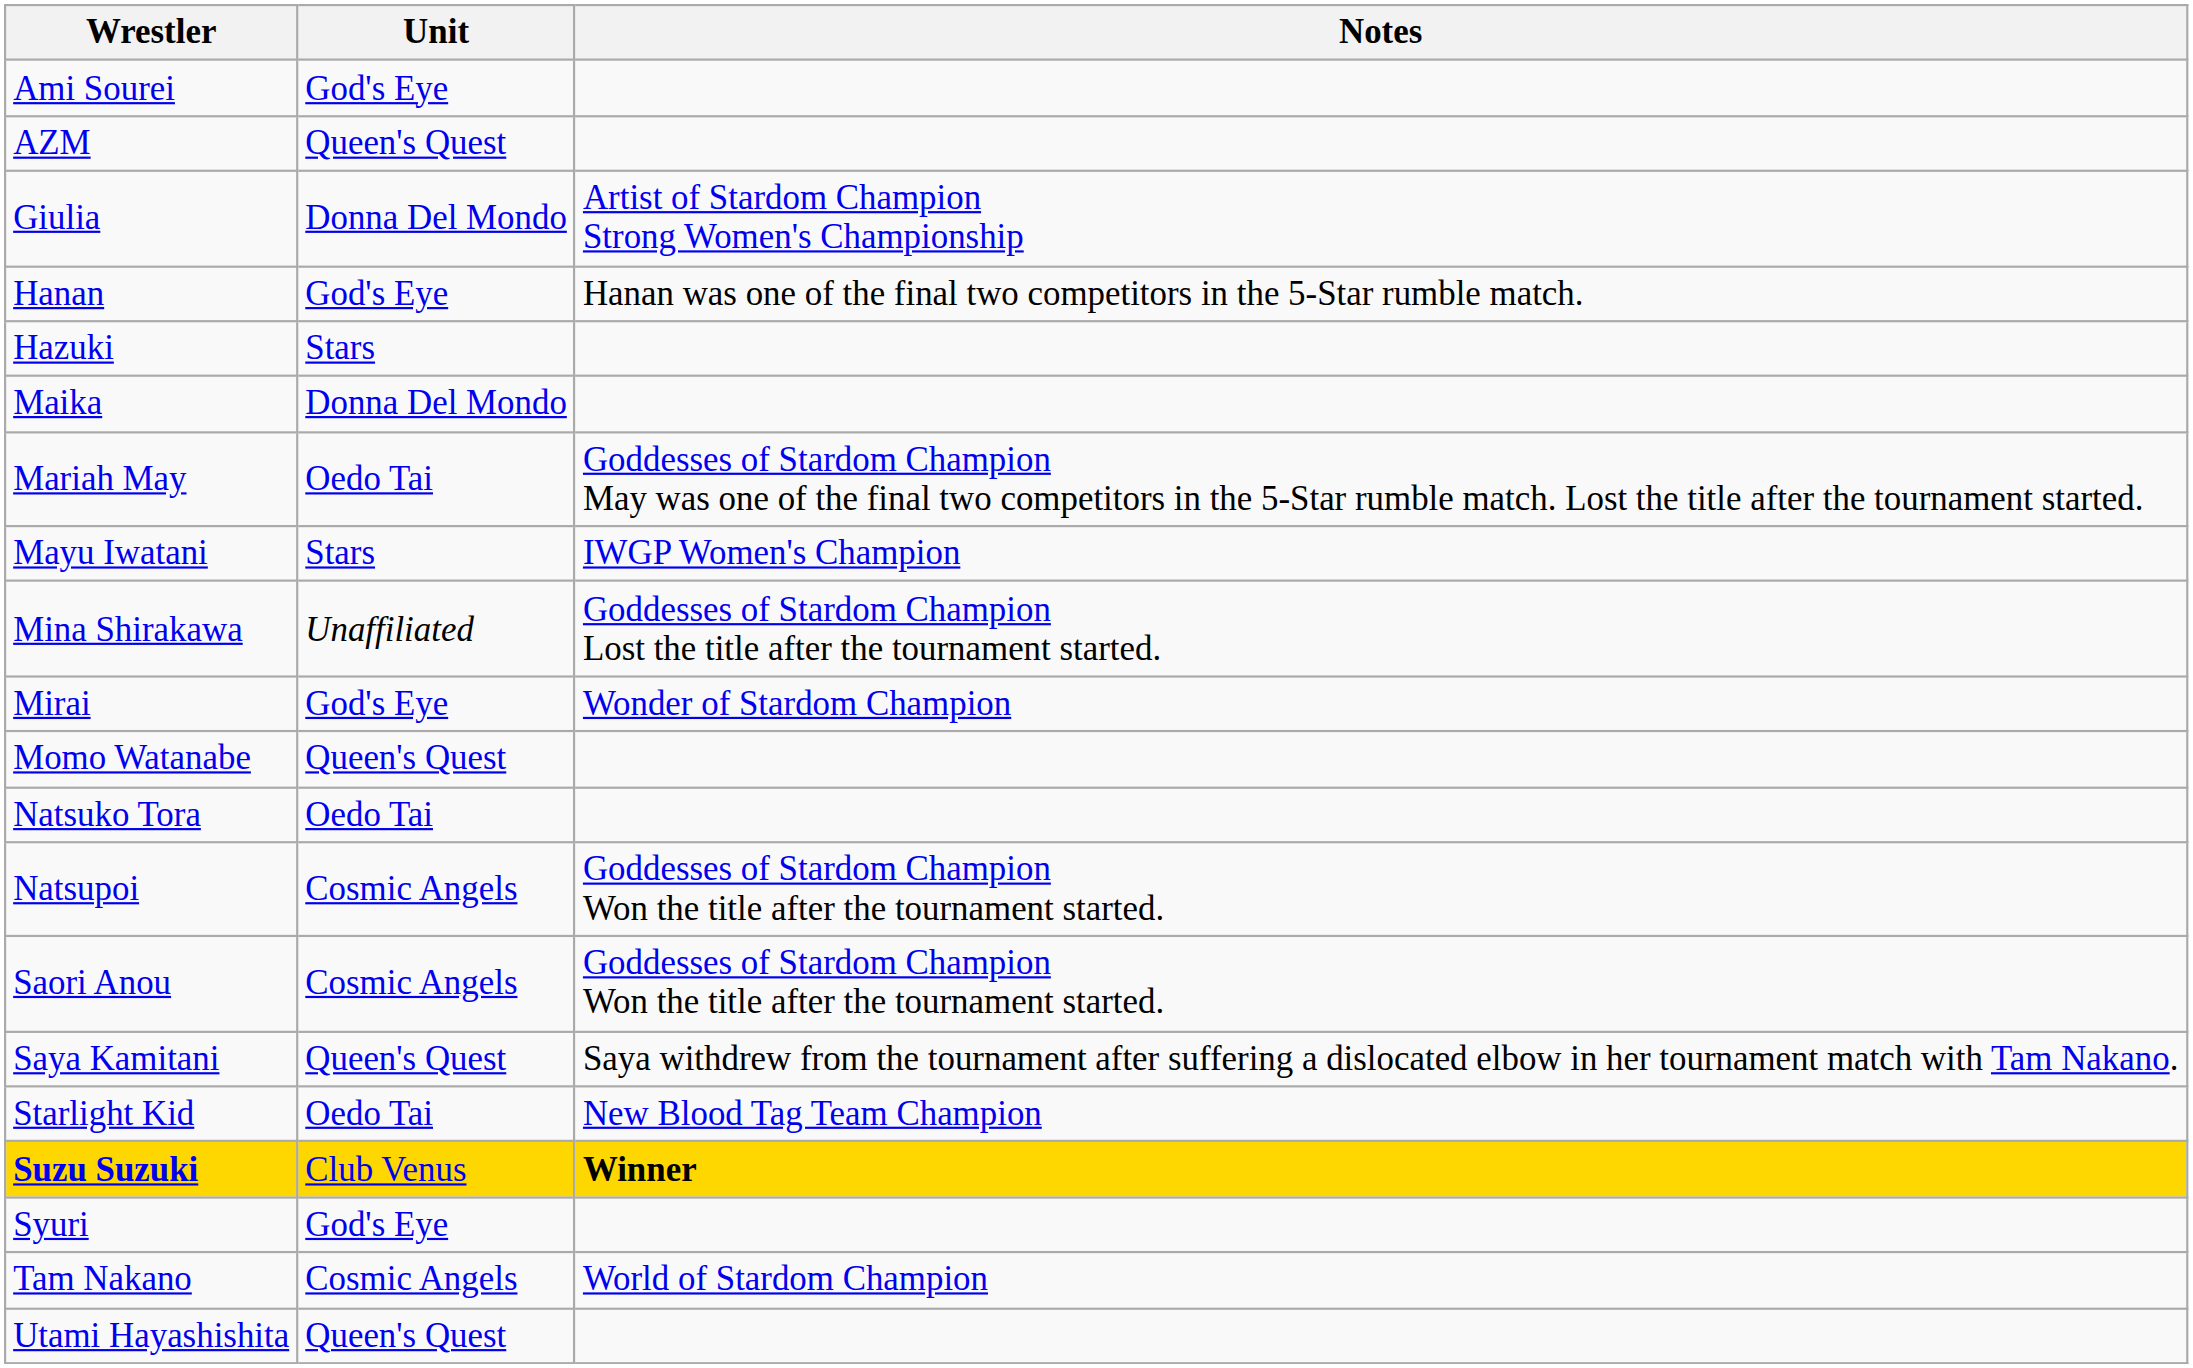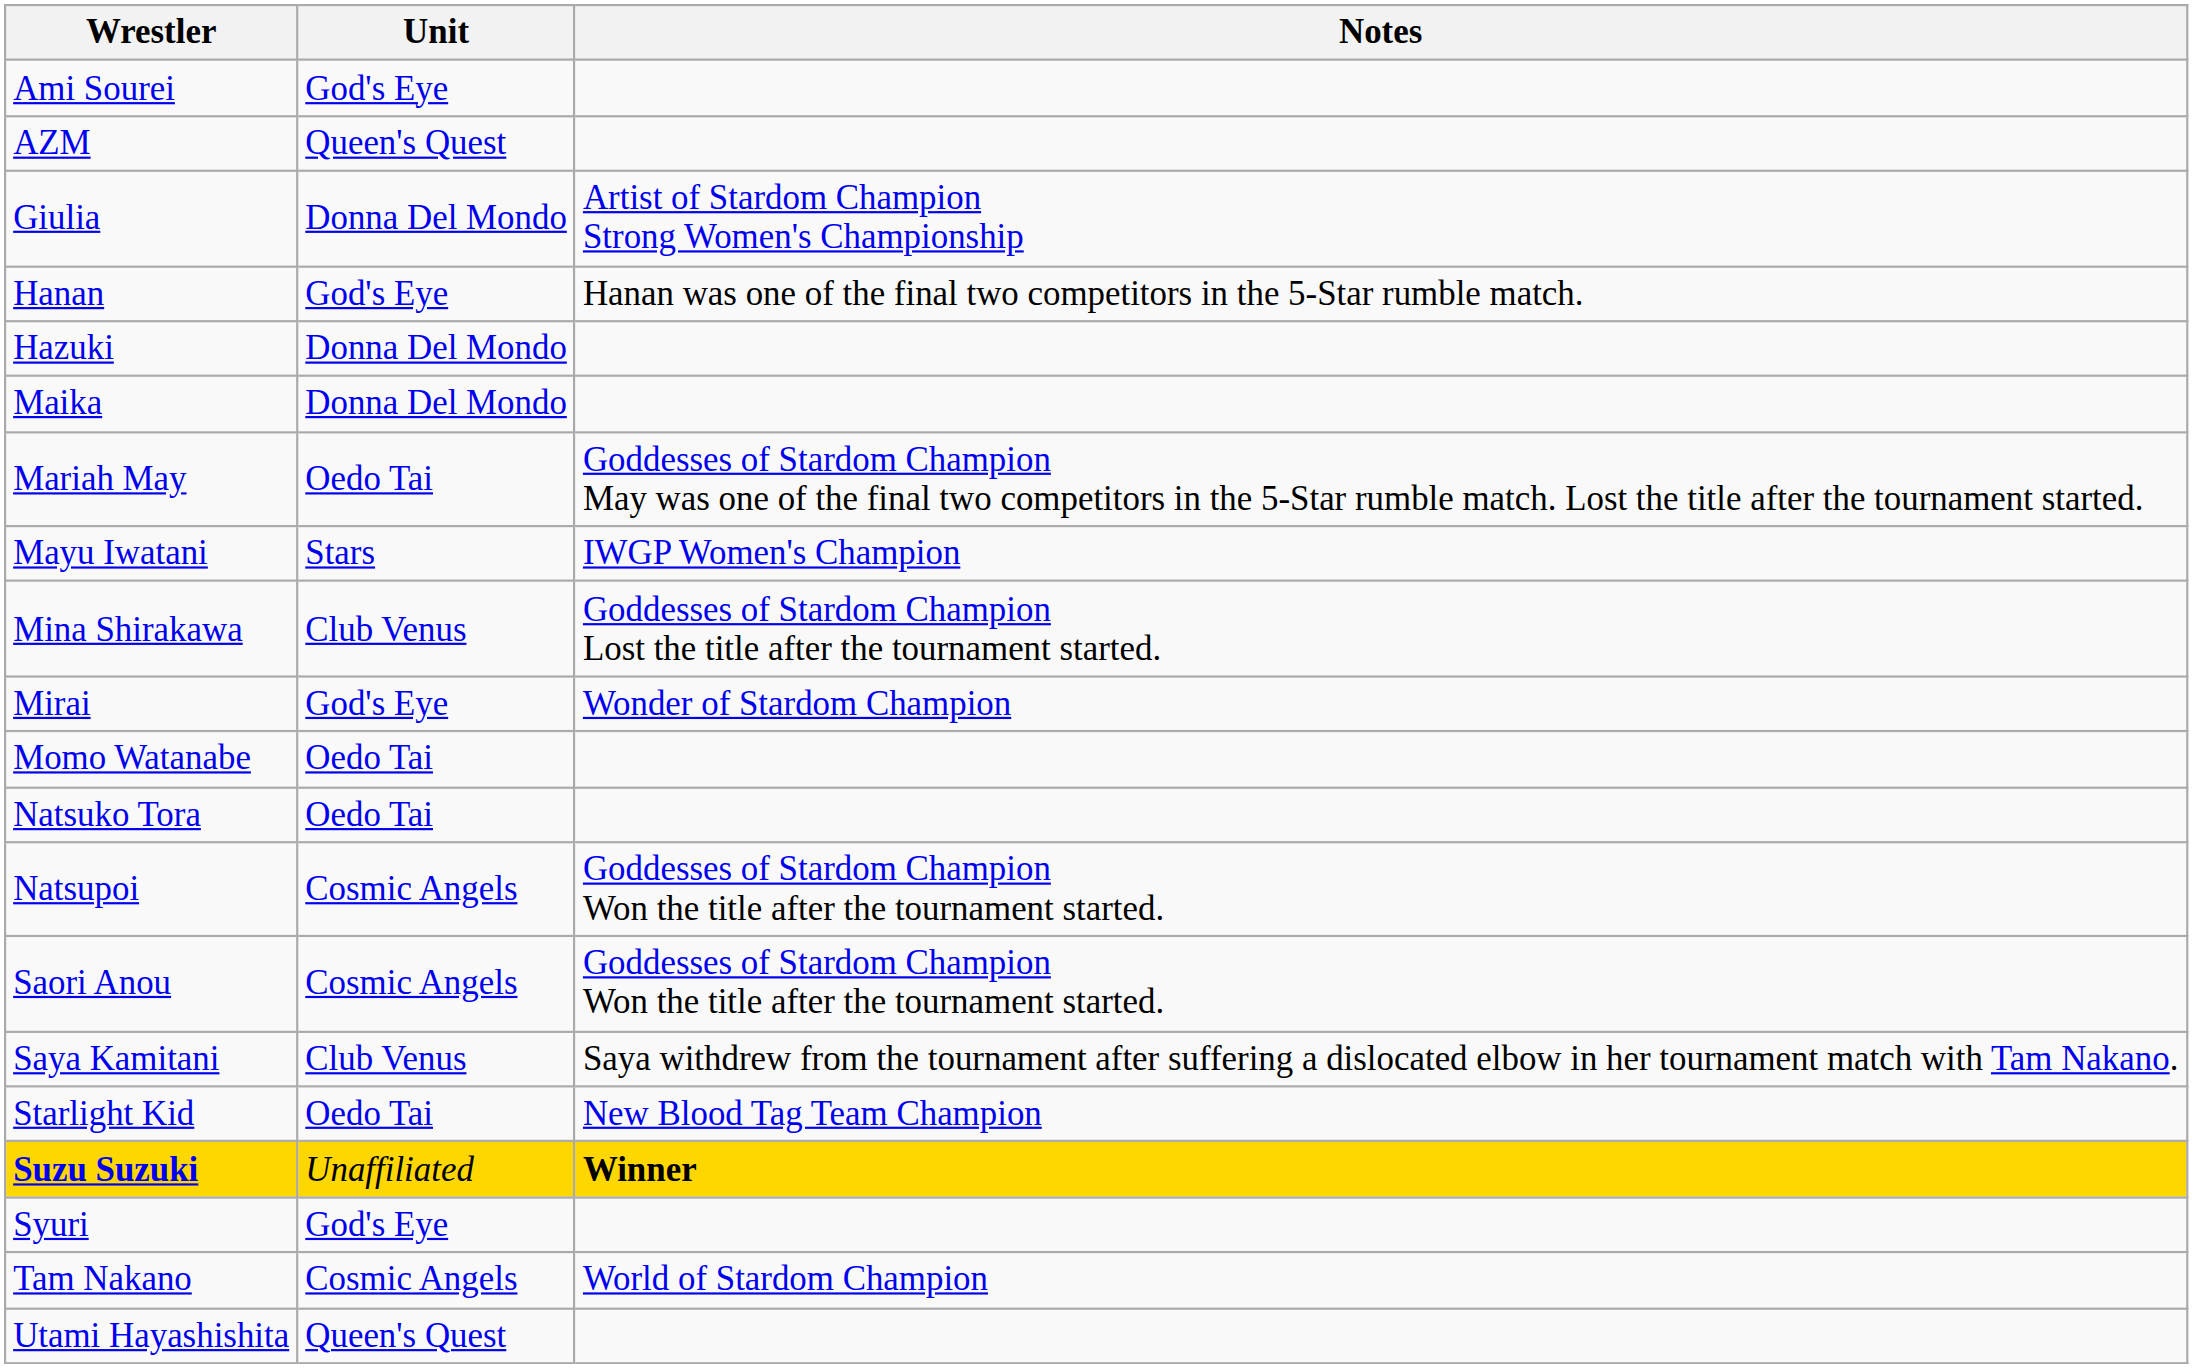 <table class="wikitable sortable" align="left-center">
 <tr>
 <th>Wrestler</th>
 <th>Unit</th>
 <th>Notes</th>
 </tr>
 <tr>
 <td><a href='#'>Ami Sourei</a></td>
 <td><a href='#'>God's Eye</a></td>
 <td></td>
 </tr>
 <tr>
 <td><a href='#'>AZM</a></td>
 <td><a href='#'>Queen's Quest</a></td>
 <td></td>
 </tr>
 <tr>
 <td><a href='#'>Giulia</a></td>
 <td><a href='#'>Donna Del Mondo</a></td>
 <td><a href='#'>Artist of Stardom Champion</a><br><a href='#'>Strong Women's Championship</a></td>
 </tr>
 <tr>
 <td><a href='#'>Hanan</a></td>
 <td><a href='#'>God's Eye</a></td>
 <td>Hanan was one of the final two competitors in the 5-Star rumble match.</td>
 </tr>
 <tr>
 <td><a href='#'>Hazuki</a></td>
-<td><a href='#'>Stars</a></td>
+<td><a href='#'>Donna Del Mondo</a></td>
 <td></td>
 </tr>
 <tr>
 <td><a href='#'>Maika</a></td>
 <td><a href='#'>Donna Del Mondo</a></td>
 <td></td>
 </tr>
 <tr>
 <td><a href='#'>Mariah May</a></td>
 <td><a href='#'>Oedo Tai</a></td>
 <td><a href='#'>Goddesses of Stardom Champion</a><br>May was one of the final two competitors in the 5-Star rumble match. Lost the title after the tournament started.</td>
 </tr>
 <tr>
 <td><a href='#'>Mayu Iwatani</a></td>
 <td><a href='#'>Stars</a></td>
 <td><a href='#'>IWGP Women's Champion</a></td>
 </tr>
 <tr>
 <td><a href='#'>Mina Shirakawa</a></td>
-<td><em>Unaffiliated</em></td>
+<td><a href='#'>Club Venus</a></td>
 <td><a href='#'>Goddesses of Stardom Champion</a><br>Lost the title after the tournament started.</td>
 </tr>
 <tr>
 <td><a href='#'>Mirai</a></td>
 <td><a href='#'>God's Eye</a></td>
 <td><a href='#'>Wonder of Stardom Champion</a></td>
 </tr>
 <tr>
 <td><a href='#'>Momo Watanabe</a></td>
-<td><a href='#'>Queen's Quest</a></td>
+<td><a href='#'>Oedo Tai</a></td>
 <td></td>
 </tr>
 <tr>
 <td><a href='#'>Natsuko Tora</a></td>
 <td><a href='#'>Oedo Tai</a></td>
 <td></td>
 </tr>
 <tr>
 <td><a href='#'>Natsupoi</a></td>
 <td><a href='#'>Cosmic Angels</a></td>
 <td><a href='#'>Goddesses of Stardom Champion</a><br>Won the title after the tournament started.</td>
 </tr>
 <tr>
 <td><a href='#'>Saori Anou</a></td>
 <td><a href='#'>Cosmic Angels</a></td>
 <td><a href='#'>Goddesses of Stardom Champion</a><br>Won the title after the tournament started.</td>
 </tr>
 <tr>
 <td><a href='#'>Saya Kamitani</a></td>
-<td><a href='#'>Queen's Quest</a></td>
+<td><a href='#'>Club Venus</a></td>
 <td>Saya withdrew from the tournament after suffering a dislocated elbow in her tournament match with <a href='#'>Tam Nakano</a>.</td>
 </tr>
 <tr>
 <td><a href='#'>Starlight Kid</a></td>
 <td><a href='#'>Oedo Tai</a></td>
 <td><a href='#'>New Blood Tag Team Champion</a></td>
 </tr>
 <tr style="background: gold">
 <td><strong><a href='#'>Suzu Suzuki</a></strong></td>
-<td><a href='#'>Club Venus</a></td>
+<td><em>Unaffiliated</em></td>
 <td><strong>Winner</strong></td>
 </tr>
 <tr>
 <td><a href='#'>Syuri</a></td>
 <td><a href='#'>God's Eye</a></td>
 <td></td>
 </tr>
 <tr>
 <td><a href='#'>Tam Nakano</a></td>
 <td><a href='#'>Cosmic Angels</a></td>
 <td><a href='#'>World of Stardom Champion</a></td>
 </tr>
 <tr>
 <td><a href='#'>Utami Hayashishita</a></td>
 <td><a href='#'>Queen's Quest</a></td>
 <td></td>
 </tr>
 </table>
